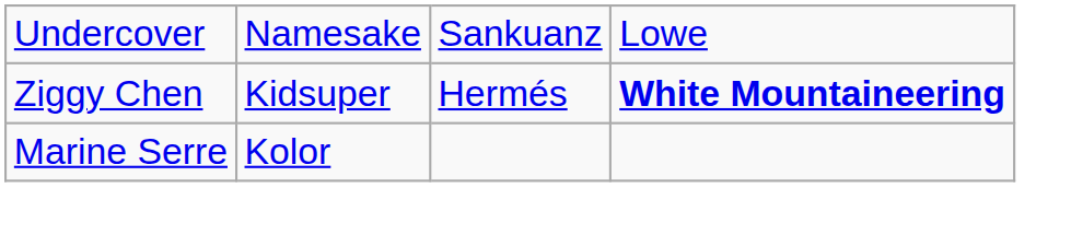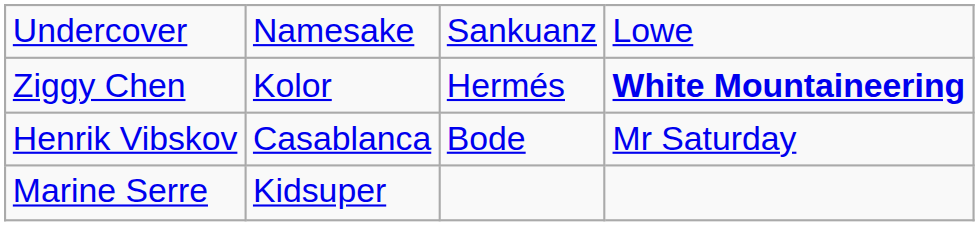 <table class="wikitable">
 <tr>
 <td><a href='#'>Undercover</a></td>
 <td><a href='#'>Namesake</a></td>
 <td><a href='#'>Sankuanz</a></td>
 <td><a href='#'>Lowe</a></td>
 </tr>
 <tr>
 <td><a href='#'>Ziggy Chen</a></td>
-<td><a href='#'>Kidsuper</a></td>
+<td><a href='#'>Kolor</a></td>
 <td><a href='#'>Hermés</a></td>
 <td><strong><a href='#'>White Mountaineering</a></strong></td>
 </tr>
 <tr>
+<td><a href='#'>Henrik Vibskov</a></td>
+<td><a href='#'>Casablanca</a></td>
+<td><a href='#'>Bode</a></td>
+<td><a href='#'>Mr Saturday</a></td>
+</tr>
+<tr>
 <td><a href='#'>Marine Serre</a></td>
-<td><a href='#'>Kolor</a></td>
+<td><a href='#'>Kidsuper</a></td>
 <td></td>
 <td></td>
 </tr>
 </table>
